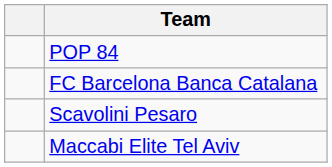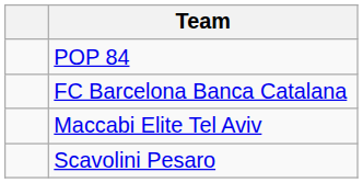 <table class="wikitable" style="text-align:center">
 <tr>
 <th width=25></th>
 <th width=220>Team</th>
 </tr>
 <tr>
 <td></td>
 <td align=left> <a href='#'>POP 84</a></td>
 </tr>
 <tr>
 <td></td>
 <td align=left> <a href='#'>FC Barcelona Banca Catalana</a></td>
 </tr>
 <tr>
 <td></td>
-<td align=left> <a href='#'>Scavolini Pesaro</a></td>
+<td align=left> <a href='#'>Maccabi Elite Tel Aviv</a></td>
 </tr>
 <tr>
 <td></td>
-<td align=left> <a href='#'>Maccabi Elite Tel Aviv</a></td>
+<td align=left> <a href='#'>Scavolini Pesaro</a></td>
 </tr>
 </table>
